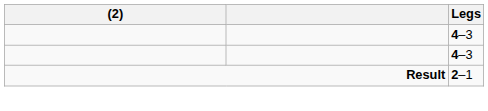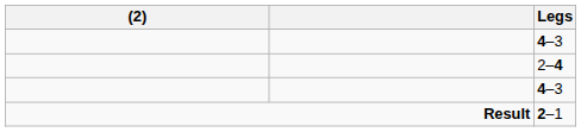 <table class="wikitable">
 <tr>
 <th width=270> (2)</th>
 <th width=270></th>
 <th>Legs</th>
 </tr>
 <tr>
 <td></td>
 <td></td>
 <td><strong>4</strong>–3</td>
 </tr>
 <tr>
 <td></td>
 <td></td>
+<td>2–<strong>4</strong></td>
+</tr>
+<tr>
+<td></td>
+<td></td>
 <td><strong>4</strong>–3</td>
 </tr>
 <tr>
 <td colspan="2" align="right"><strong>Result</strong></td>
 <td><strong>2</strong>–1</td>
 </tr>
 </table>
